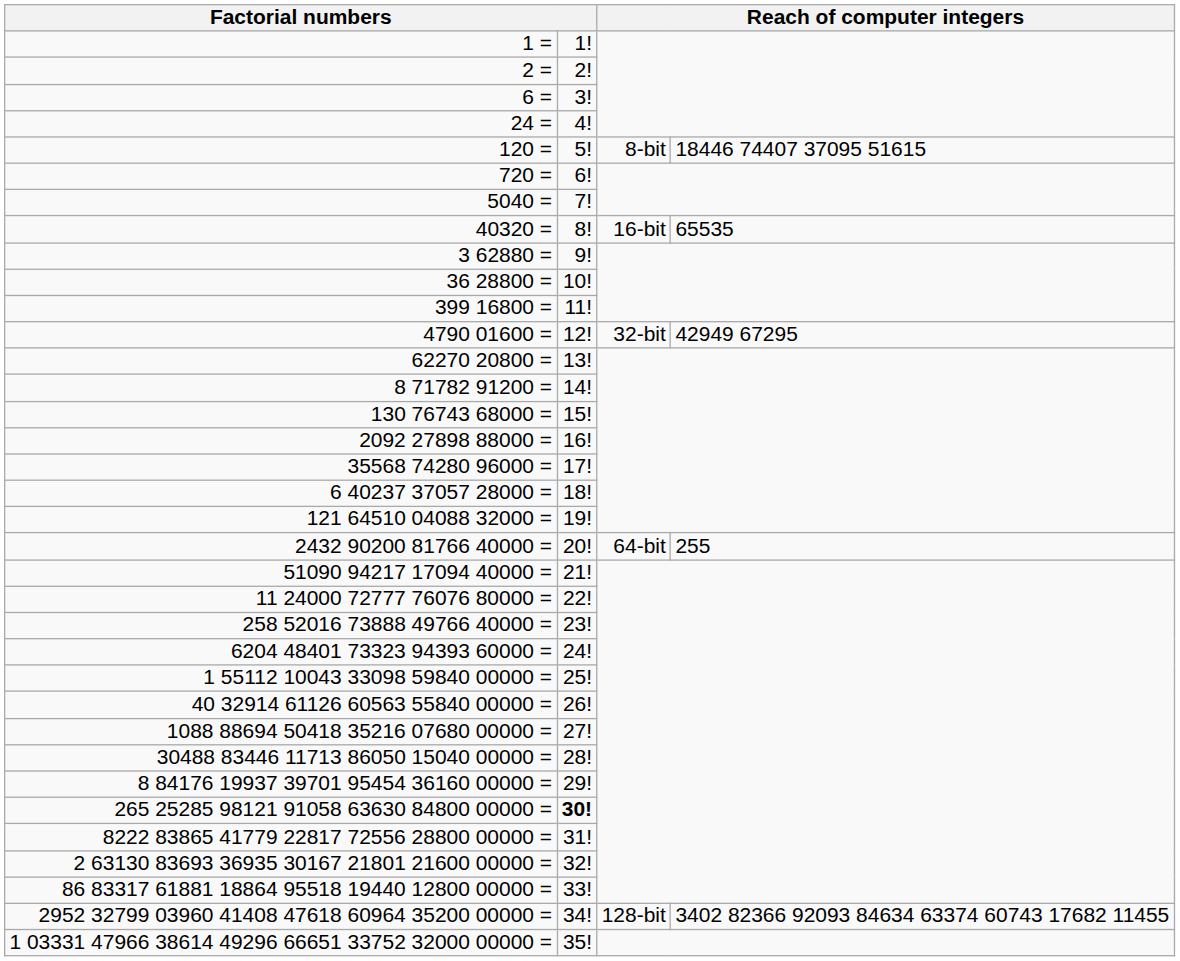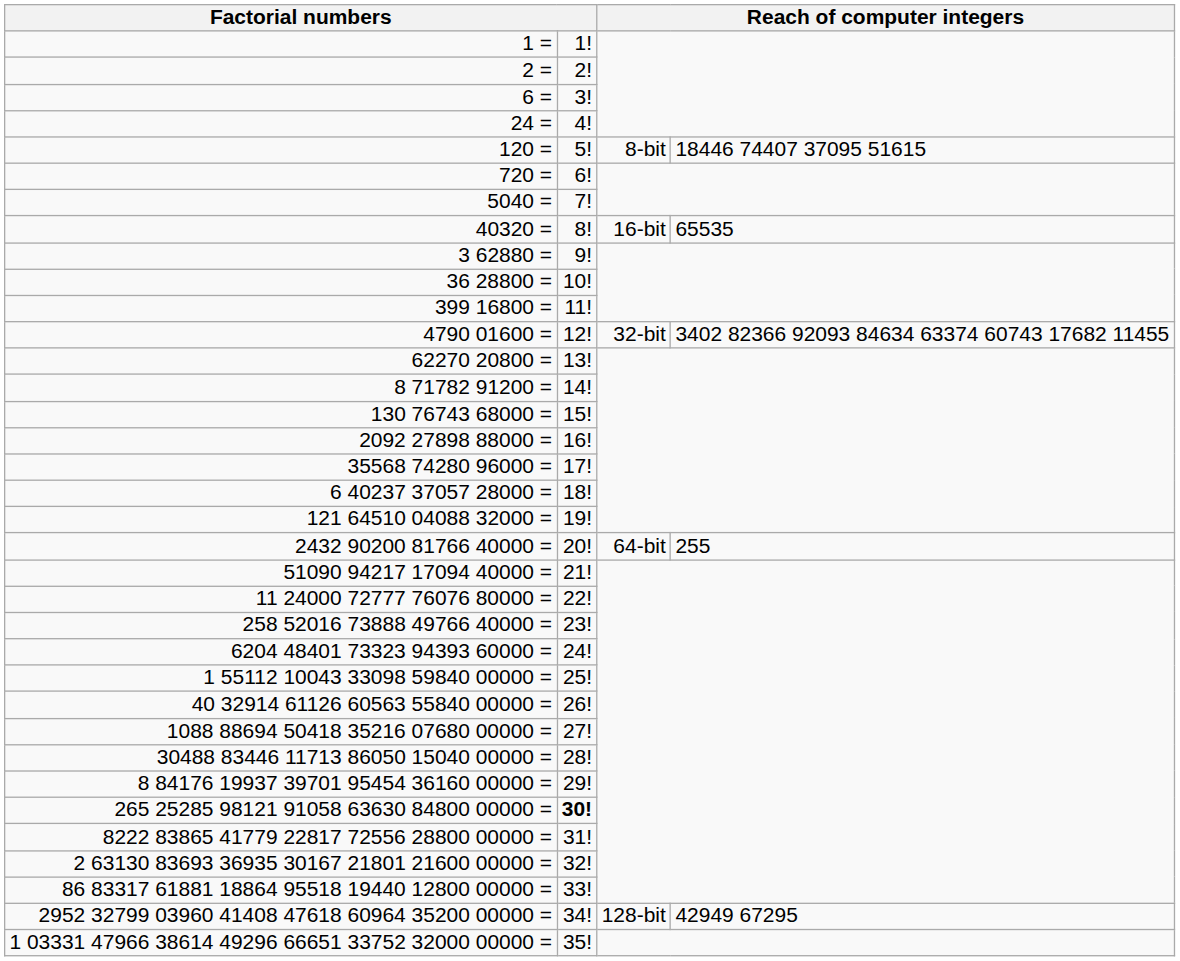 <table class="wikitable" style="text-align: right; white-space: nowrap; line-height: 80%">
 <tr>
 <th colspan=2 style="text-align: center">Factorial numbers</th>
 <th colspan=2 style="text-align: center">Reach of computer integers</th>
 </tr>
 <tr>
 <td>1 =</td>
 <td>1!</td>
 </tr>
 <tr>
 <td>2 =</td>
 <td>2!</td>
 </tr>
 <tr>
 <td>6 =</td>
 <td>3!</td>
 </tr>
 <tr>
 <td>24 =</td>
 <td>4!</td>
 </tr>
 <tr>
 <td>120 =</td>
 <td>5!</td>
 <td>8-bit</td>
 <td style="text-align: left">18446 74407 37095 51615</td>
 </tr>
 <tr>
 <td>720 =</td>
 <td>6!</td>
 </tr>
 <tr>
 <td>5040 =</td>
 <td>7!</td>
 </tr>
 <tr>
 <td>40320 =</td>
 <td>8!</td>
 <td>16-bit</td>
 <td style="text-align: left">65535</td>
 </tr>
 <tr>
 <td>3 62880 =</td>
 <td>9!</td>
 </tr>
 <tr>
 <td>36 28800 =</td>
 <td>10!</td>
 </tr>
 <tr>
 <td>399 16800 =</td>
 <td>11!</td>
 </tr>
 <tr>
 <td>4790 01600 =</td>
 <td>12!</td>
 <td>32-bit</td>
-<td style="text-align: left">42949 67295</td>
+<td style="text-align: left">3402 82366 92093 84634 63374 60743 17682 11455</td>
 </tr>
 <tr>
 <td>62270 20800 =</td>
 <td>13!</td>
 </tr>
 <tr>
 <td>8 71782 91200 =</td>
 <td>14!</td>
 </tr>
 <tr>
 <td>130 76743 68000 =</td>
 <td>15!</td>
 </tr>
 <tr>
 <td>2092 27898 88000 =</td>
 <td>16!</td>
 </tr>
 <tr>
 <td>35568 74280 96000 =</td>
 <td>17!</td>
 </tr>
 <tr>
 <td>6 40237 37057 28000 =</td>
 <td>18!</td>
 </tr>
 <tr>
 <td>121 64510 04088 32000 =</td>
 <td>19!</td>
 </tr>
 <tr>
 <td>2432 90200 81766 40000 =</td>
 <td>20!</td>
 <td>64-bit</td>
 <td style="text-align: left">255</td>
 </tr>
 <tr>
 <td>51090 94217 17094 40000 =</td>
 <td>21!</td>
 </tr>
 <tr>
 <td>11 24000 72777 76076 80000 =</td>
 <td>22!</td>
 </tr>
 <tr>
 <td>258 52016 73888 49766 40000 =</td>
 <td>23!</td>
 </tr>
 <tr>
 <td>6204 48401 73323 94393 60000 =</td>
 <td>24!</td>
 </tr>
 <tr>
 <td>1 55112 10043 33098 59840 00000 =</td>
 <td>25!</td>
 </tr>
 <tr>
 <td>40 32914 61126 60563 55840 00000 =</td>
 <td>26!</td>
 </tr>
 <tr>
 <td>1088 88694 50418 35216 07680 00000 =</td>
 <td>27!</td>
 </tr>
 <tr>
 <td>30488 83446 11713 86050 15040 00000 =</td>
 <td>28!</td>
 </tr>
 <tr>
 <td>8 84176 19937 39701 95454 36160 00000 =</td>
 <td>29!</td>
 </tr>
 <tr>
 <td>265 25285 98121 91058 63630 84800 00000 =</td>
 <td><strong>30!</strong></td>
 </tr>
 <tr>
 <td>8222 83865 41779 22817 72556 28800 00000 =</td>
 <td>31!</td>
 </tr>
 <tr>
 <td>2 63130 83693 36935 30167 21801 21600 00000 =</td>
 <td>32!</td>
 </tr>
 <tr>
 <td>86 83317 61881 18864 95518 19440 12800 00000 =</td>
 <td>33!</td>
 </tr>
 <tr>
 <td>2952 32799 03960 41408 47618 60964 35200 00000 =</td>
 <td>34!</td>
 <td>128-bit</td>
-<td style="text-align: left">3402 82366 92093 84634 63374 60743 17682 11455</td>
+<td style="text-align: left">42949 67295</td>
 </tr>
 <tr>
 <td>1 03331 47966 38614 49296 66651 33752 32000 00000 =</td>
 <td>35!</td>
 </tr>
 </table>
